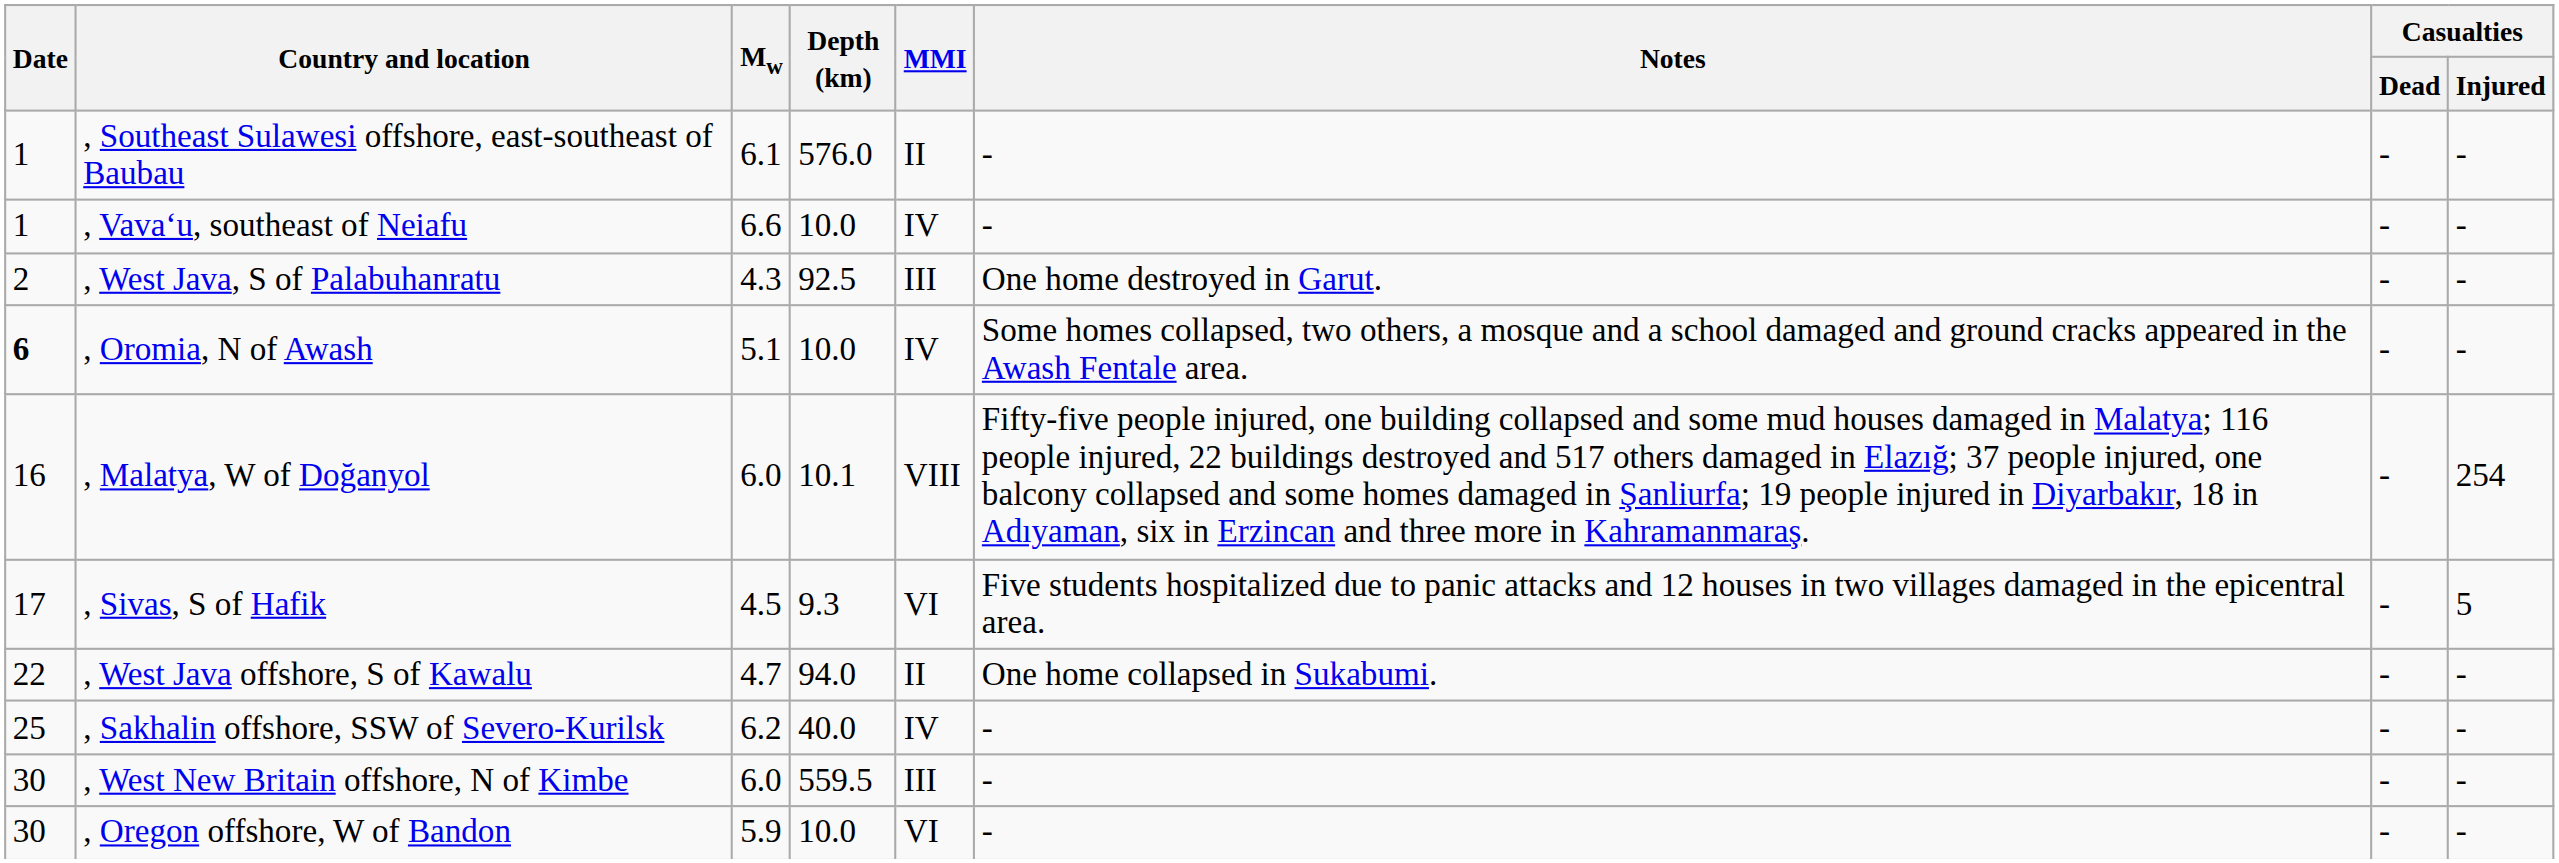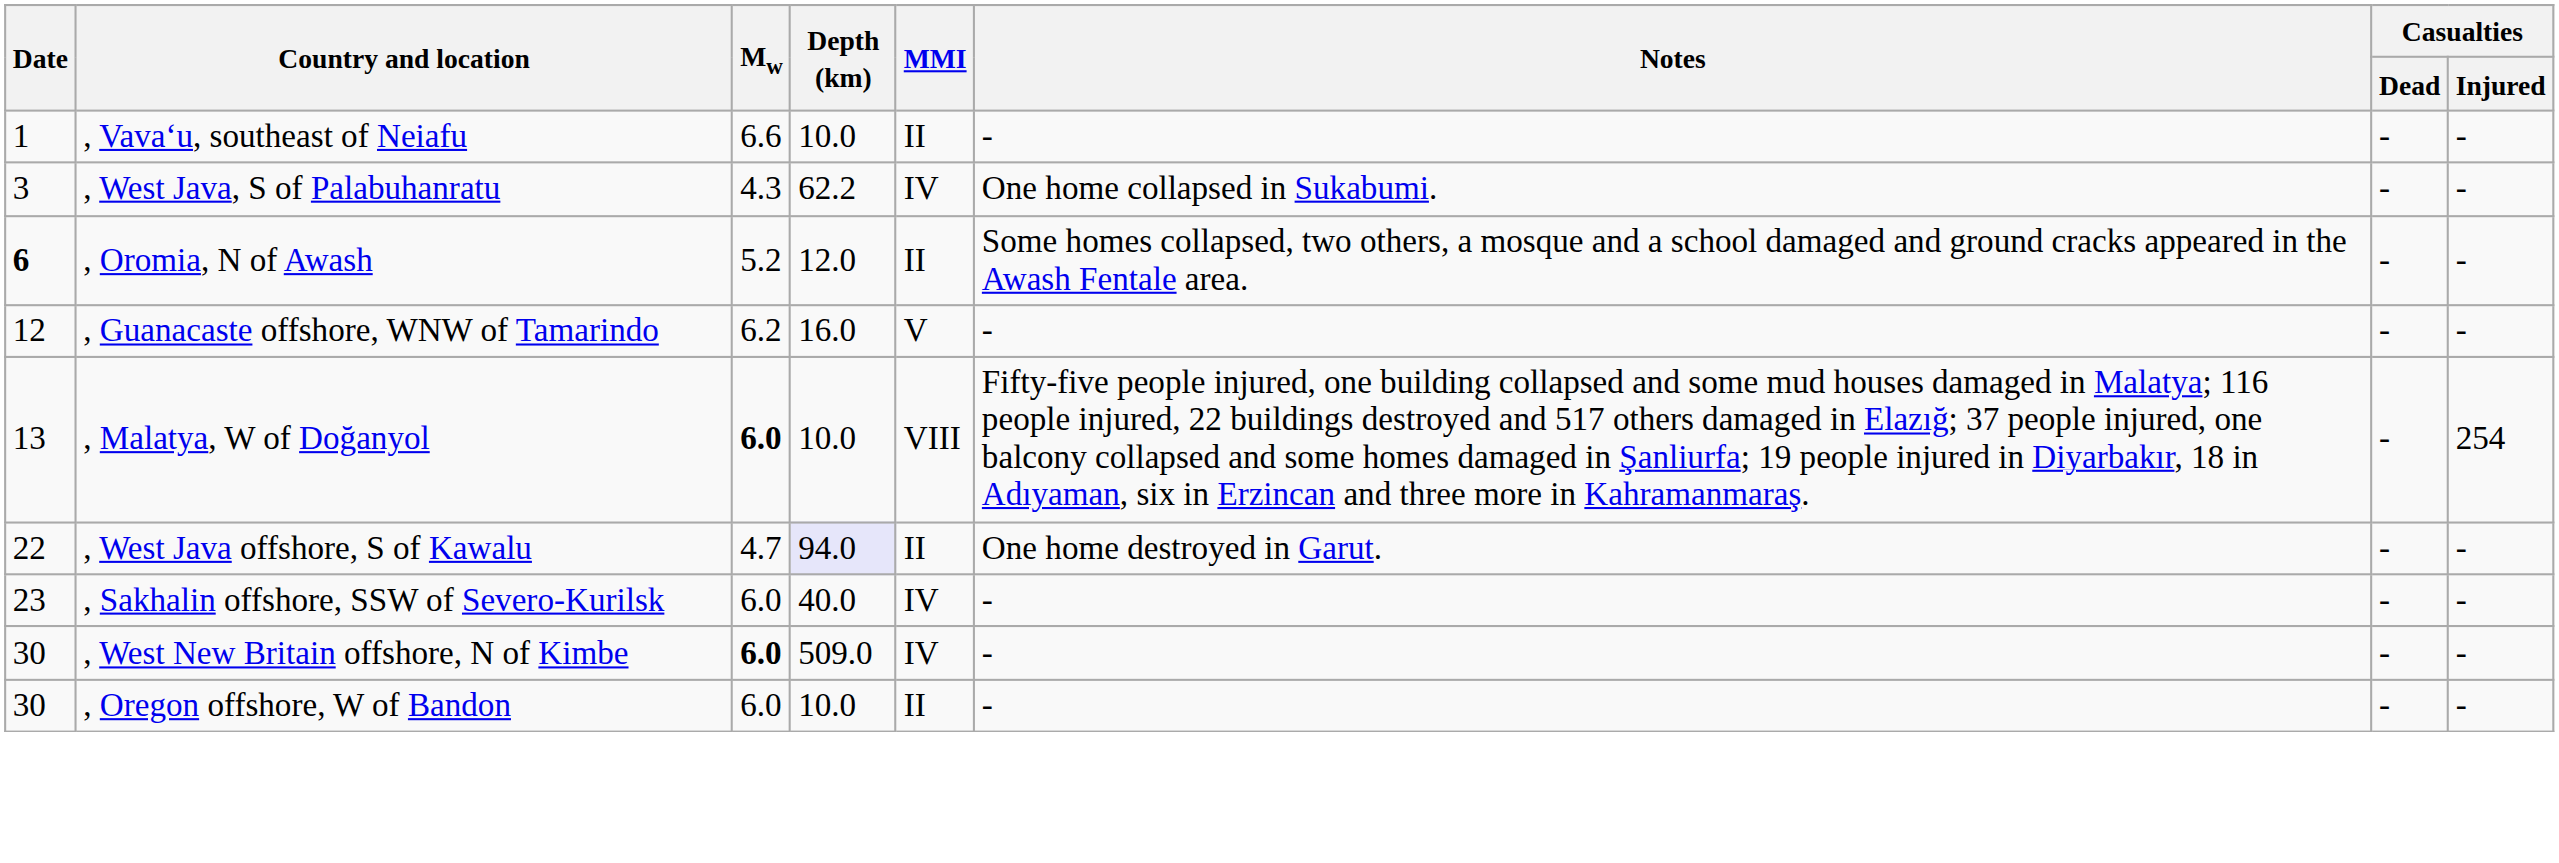 <table class="wikitable sortable" style="border:1px black; margin-left:1em;">
 <tr>
 <th rowspan="2"><small>Date</small></th>
 <th rowspan="2" style="width: 310px"><small>Country and location</small></th>
 <th rowspan="2"><small>M<sub>w</sub></small></th>
 <th rowspan="2"><small>Depth (km)</small></th>
 <th rowspan="2"><small><a href='#'>MMI</a></small></th>
 <th rowspan="2" class="unsortable"><small>Notes</small></th>
 <th colspan="2"><small>Casualties</small></th>
 </tr>
 <tr>
 <th><small>Dead</small></th>
 <th><small>Injured</small></th>
 </tr>
 <tr>
 <td>1</td>
-<td>, <a href='#'>Southeast Sulawesi</a> offshore,  east-southeast of <a href='#'>Baubau</a></td>
-<td>6.1</td>
-<td>576.0</td>
+<td>, <a href='#'>Vavaʻu</a>,  southeast of <a href='#'>Neiafu</a></td>
+<td>6.6</td>
+<td>10.0</td>
 <td>II</td>
 <td>-</td>
 <td>-</td>
 <td>-</td>
 </tr>
 <tr>
-<td>1</td>
-<td>, <a href='#'>Vavaʻu</a>,  southeast of <a href='#'>Neiafu</a></td>
-<td>6.6</td>
-<td>10.0</td>
-<td>IV</td>
-<td>-</td>
-<td>-</td>
-<td>-</td>
-</tr>
-<tr>
-<td>2</td>
+<td>3</td>
 <td>, <a href='#'>West Java</a>,  S of <a href='#'>Palabuhanratu</a></td>
 <td>4.3</td>
-<td>92.5</td>
-<td>III</td>
-<td>One home destroyed in <a href='#'>Garut</a>.</td>
+<td>62.2</td>
+<td>IV</td>
+<td>One home collapsed in <a href='#'>Sukabumi</a>.</td>
 <td>-</td>
 <td>-</td>
 </tr>
 <tr>
 <td><strong>6</strong></td>
 <td>, <a href='#'>Oromia</a>,  N of <a href='#'>Awash</a></td>
-<td>5.1</td>
-<td>10.0</td>
-<td>IV</td>
+<td>5.2</td>
+<td>12.0</td>
+<td>II</td>
 <td>Some homes collapsed, two others, a mosque and a school damaged and ground cracks appeared in the <a href='#'>Awash Fentale</a> area.</td>
 <td>-</td>
 <td>-</td>
 </tr>
 <tr>
-<td>16</td>
+<td>12</td>
+<td>, <a href='#'>Guanacaste</a> offshore,  WNW of <a href='#'>Tamarindo</a></td>
+<td>6.2</td>
+<td>16.0</td>
+<td>V</td>
+<td>-</td>
+<td>-</td>
+<td>-</td>
+</tr>
+<tr>
+<td>13</td>
 <td>, <a href='#'>Malatya</a>,  W of <a href='#'>Doğanyol</a></td>
-<td>6.0</td>
-<td>10.1</td>
+<td><strong>6.0</strong></td>
+<td>10.0</td>
 <td>VIII</td>
 <td>Fifty-five people injured, one building collapsed and some mud houses damaged in <a href='#'>Malatya</a>; 116 people injured, 22 buildings destroyed and 517 others damaged in <a href='#'>Elazığ</a>; 37 people injured, one balcony collapsed and some homes damaged in <a href='#'>Şanliurfa</a>; 19 people injured in <a href='#'>Diyarbakır</a>, 18 in <a href='#'>Adıyaman</a>, six in <a href='#'>Erzincan</a> and three more in <a href='#'>Kahramanmaraş</a>.</td>
 <td>-</td>
 <td>254</td>
 </tr>
 <tr>
-<td>17</td>
-<td>, <a href='#'>Sivas</a>,  S of <a href='#'>Hafik</a></td>
-<td>4.5</td>
-<td>9.3</td>
-<td>VI</td>
-<td>Five students hospitalized due to panic attacks and 12 houses in two villages damaged in the epicentral area.</td>
-<td>-</td>
-<td>5</td>
-</tr>
-<tr>
 <td>22</td>
 <td>, <a href='#'>West Java</a> offshore,  S of <a href='#'>Kawalu</a></td>
 <td>4.7</td>
-<td>94.0</td>
+<td style="background: lavender;">94.0</td>
 <td>II</td>
-<td>One home collapsed in <a href='#'>Sukabumi</a>.</td>
+<td>One home destroyed in <a href='#'>Garut</a>.</td>
 <td>-</td>
 <td>-</td>
 </tr>
 <tr>
-<td>25</td>
+<td>23</td>
 <td>, <a href='#'>Sakhalin</a> offshore,  SSW of <a href='#'>Severo-Kurilsk</a></td>
-<td>6.2</td>
+<td>6.0</td>
 <td>40.0</td>
 <td>IV</td>
 <td>-</td>
 <td>-</td>
 <td>-</td>
 </tr>
 <tr>
 <td>30</td>
 <td>, <a href='#'>West New Britain</a> offshore,  N of <a href='#'>Kimbe</a></td>
-<td>6.0</td>
-<td>559.5</td>
-<td>III</td>
+<td><strong>6.0</strong></td>
+<td>509.0</td>
+<td>IV</td>
 <td>-</td>
 <td>-</td>
 <td>-</td>
 </tr>
 <tr>
 <td>30</td>
 <td>, <a href='#'>Oregon</a> offshore,  W of <a href='#'>Bandon</a></td>
-<td>5.9</td>
+<td>6.0</td>
 <td>10.0</td>
-<td>VI</td>
+<td>II</td>
 <td>-</td>
 <td>-</td>
 <td>-</td>
 </tr>
 <tr>
 </tr>
 </table>
